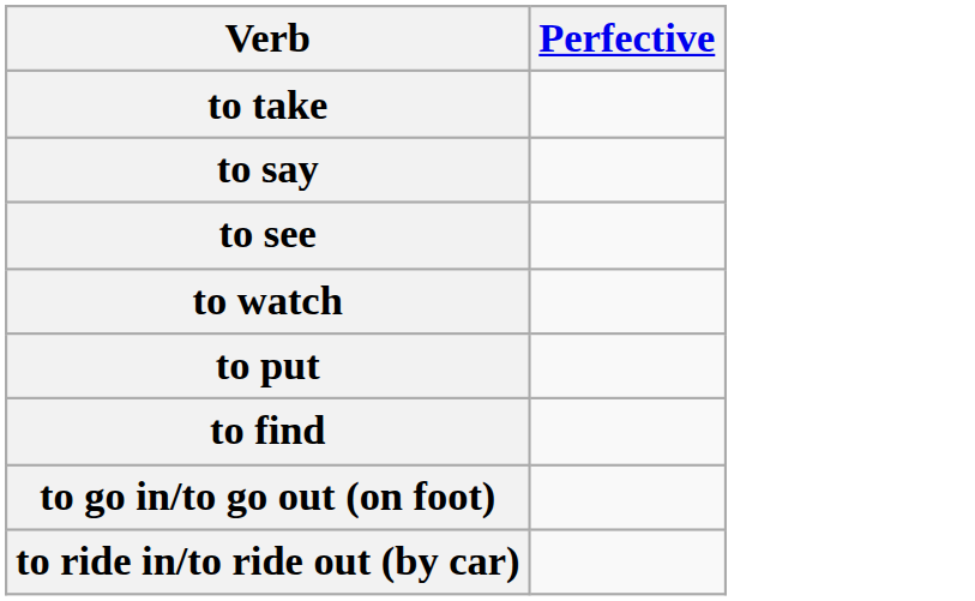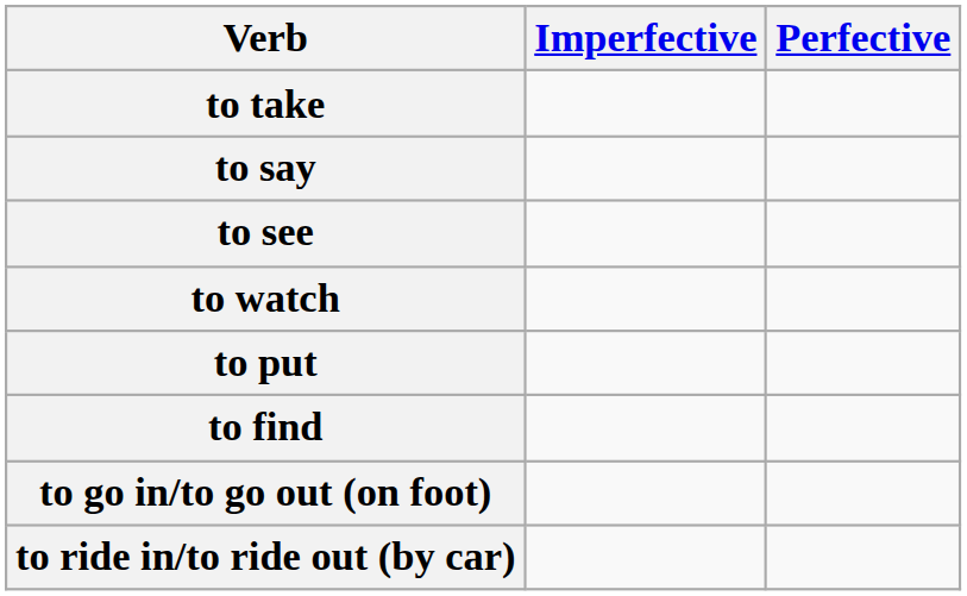 <table class="wikitable">
 <tr>
 <th>Verb</th>
+<th><a href='#'>Imperfective</a></th>
 <th><a href='#'>Perfective</a></th>
 </tr>
 <tr>
 <th>to take</th>
 <td></td>
+<td></td>
 </tr>
 <tr>
 <th>to say</th>
+<td></td>
 <td></td>
 </tr>
 <tr>
 <th>to see</th>
 <td></td>
+<td></td>
 </tr>
 <tr>
 <th>to watch</th>
+<td></td>
 <td></td>
 </tr>
 <tr>
 <th>to put</th>
 <td></td>
+<td></td>
 </tr>
 <tr>
 <th>to find</th>
+<td></td>
 <td></td>
 </tr>
 <tr>
 <th>to go in/to go out (on foot)</th>
 <td></td>
+<td></td>
 </tr>
 <tr>
 <th>to ride in/to ride out (by car)</th>
 <td></td>
+<td></td>
 </tr>
 </table>
